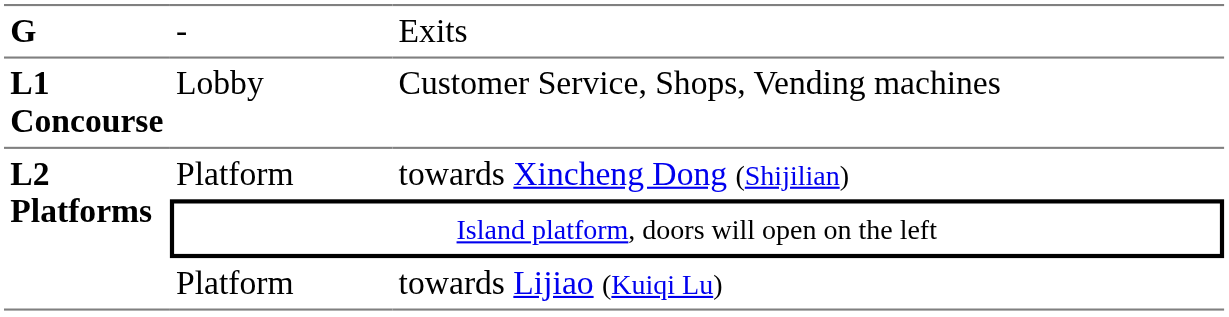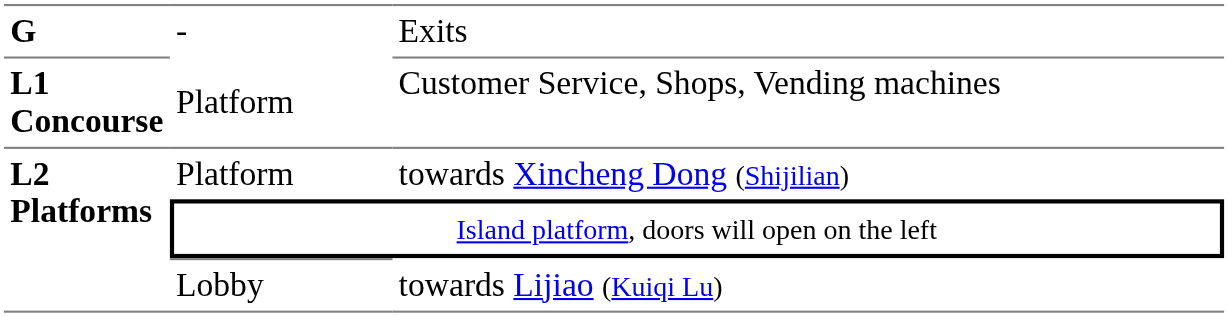 <table table border=0 cellspacing=0 cellpadding=3>
 <tr>
 <td style="border-top:solid 1px gray;" width=50 valign=top><strong>G</strong></td>
 <td style="border-top:solid 1px gray;" width=100 valign=top>-</td>
 <td style="border-top:solid 1px gray;" width=390 valign=top>Exits</td>
 </tr>
 <tr>
 <td style="border-bottom:solid 1px gray; border-top:solid 1px gray;" valign=top width=50><strong>L1<br>Concourse</strong></td>
-<td style="border-bottom:solid 1px gray; border-top:solid 1px gray;" valign=top width=100>Lobby</td>
+<td style="border-bottom:solid 1px gray;">Platform </td>
 <td style="border-bottom:solid 1px gray; border-top:solid 1px gray;" valign=top width=390>Customer Service, Shops, Vending machines</td>
 </tr>
 <tr>
 <td style="border-bottom:solid 1px gray;" rowspan=4 valign=top><strong>L2<br>Platforms</strong></td>
 <td>Platform </td>
 <td>  towards <a href='#'>Xincheng Dong</a> <small>(<a href='#'>Shijilian</a>)</small></td>
 </tr>
 <tr>
 <td style="border-right:solid 2px black;border-left:solid 2px black;border-top:solid 2px black;border-bottom:solid 2px black;text-align:center;" colspan=2><small><a href='#'>Island platform</a>, doors will open on the left</small></td>
 </tr>
 <tr>
-<td style="border-bottom:solid 1px gray;">Platform </td>
+<td style="border-bottom:solid 1px gray; border-top:solid 1px gray;" valign=top width=100>Lobby</td>
 <td style="border-bottom:solid 1px gray;"> towards <a href='#'>Lijiao</a> <small>(<a href='#'>Kuiqi Lu</a>)</small> </td>
 </tr>
 </table>
